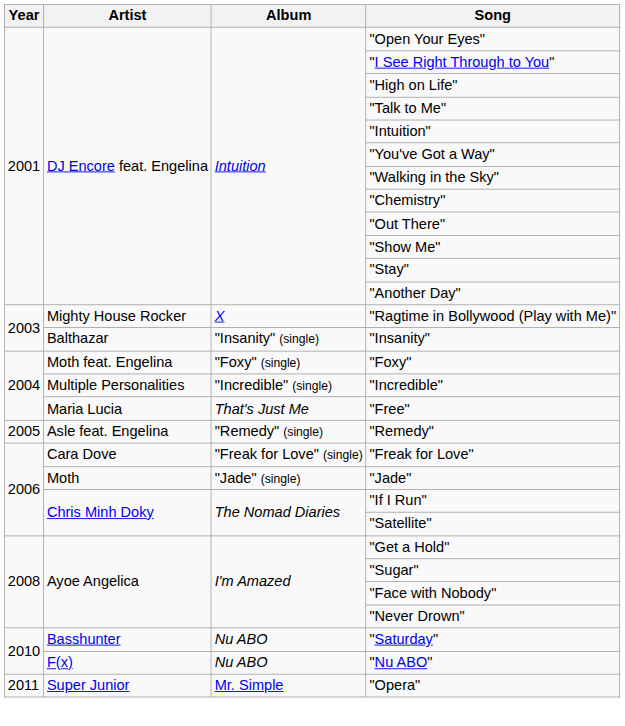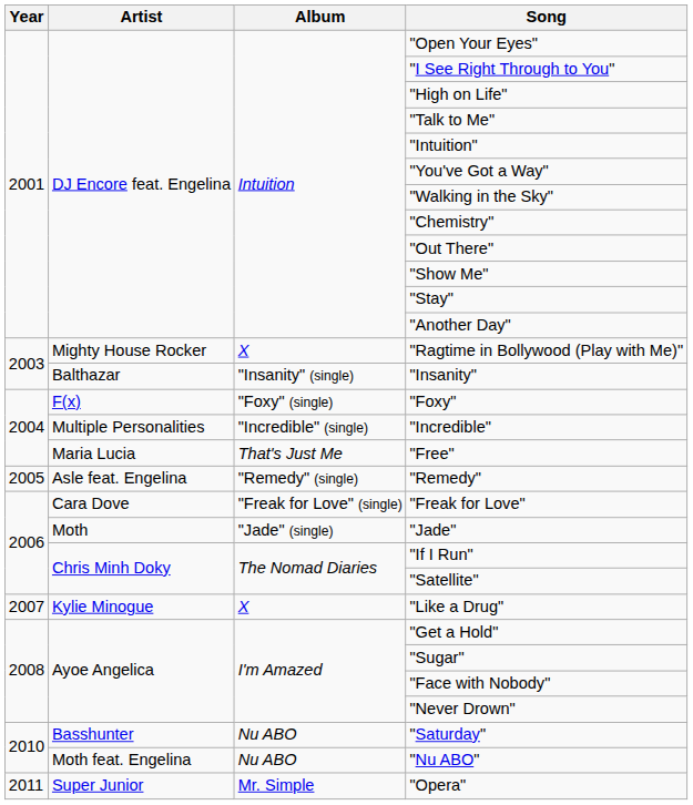 <table class="wikitable">
 <tr>
 <th rowspan="1">Year</th>
 <th rowspan="1">Artist</th>
 <th rowspan="1">Album</th>
 <th rowspan="1">Song</th>
 </tr>
 <tr>
 <td rowspan="12">2001</td>
 <td rowspan="12"><a href='#'>DJ Encore</a> feat. Engelina</td>
 <td rowspan="12"><em><a href='#'>Intuition</a></em></td>
 <td>"Open Your Eyes"</td>
 </tr>
 <tr>
 <td>"<a href='#'>I See Right Through to You</a>"</td>
 </tr>
 <tr>
 <td>"High on Life"</td>
 </tr>
 <tr>
 <td>"Talk to Me"</td>
 </tr>
 <tr>
 <td>"Intuition"</td>
 </tr>
 <tr>
 <td>"You've Got a Way"</td>
 </tr>
 <tr>
 <td>"Walking in the Sky"</td>
 </tr>
 <tr>
 <td>"Chemistry"</td>
 </tr>
 <tr>
 <td>"Out There"</td>
 </tr>
 <tr>
 <td>"Show Me"</td>
 </tr>
 <tr>
 <td>"Stay"</td>
 </tr>
 <tr>
 <td>"Another Day"</td>
 </tr>
 <tr>
 <td rowspan="2">2003</td>
 <td>Mighty House Rocker</td>
 <td><em><a href='#'>X</a></em></td>
 <td>"Ragtime in Bollywood (Play with Me)"</td>
 </tr>
 <tr>
 <td>Balthazar</td>
 <td>"Insanity" <small>(single)</small></td>
 <td>"Insanity"</td>
 </tr>
 <tr>
 <td rowspan="3">2004</td>
-<td>Moth feat. Engelina</td>
+<td><a href='#'>F(x)</a></td>
 <td>"Foxy" <small>(single)</small></td>
 <td>"Foxy"</td>
 </tr>
 <tr>
 <td>Multiple Personalities</td>
 <td>"Incredible" <small>(single)</small></td>
 <td>"Incredible"</td>
 </tr>
 <tr>
 <td>Maria Lucia</td>
 <td><em>That's Just Me</em></td>
 <td>"Free"</td>
 </tr>
 <tr>
 <td>2005</td>
 <td>Asle feat. Engelina</td>
 <td>"Remedy" <small>(single)</small></td>
 <td>"Remedy"</td>
 </tr>
 <tr>
 <td rowspan="4">2006</td>
 <td>Cara Dove</td>
 <td>"Freak for Love" <small>(single)</small></td>
 <td>"Freak for Love"</td>
 </tr>
 <tr>
 <td>Moth</td>
 <td>"Jade" <small>(single)</small></td>
 <td>"Jade"</td>
 </tr>
 <tr>
 <td rowspan="2"><a href='#'>Chris Minh Doky</a></td>
 <td rowspan="2"><em>The Nomad Diaries</em></td>
 <td>"If I Run"</td>
 </tr>
 <tr>
 <td>"Satellite"</td>
 </tr>
 <tr>
+<td>2007</td>
+<td><a href='#'>Kylie Minogue</a></td>
+<td><em><a href='#'>X</a></em></td>
+<td>"Like a Drug"</td>
+</tr>
+<tr>
 <td rowspan="4">2008</td>
 <td rowspan="4">Ayoe Angelica</td>
 <td rowspan="4"><em>I'm Amazed</em></td>
 <td>"Get a Hold"</td>
 </tr>
 <tr>
 <td>"Sugar"</td>
 </tr>
 <tr>
 <td>"Face with Nobody"</td>
 </tr>
 <tr>
 <td>"Never Drown"</td>
 </tr>
 <tr>
 <td rowspan="2">2010</td>
 <td><a href='#'>Basshunter</a></td>
 <td><em>Nu ABO</em></td>
 <td>"<a href='#'>Saturday</a>"</td>
 </tr>
 <tr>
-<td><a href='#'>F(x)</a></td>
+<td>Moth feat. Engelina</td>
 <td><em>Nu ABO</em></td>
 <td>"<a href='#'>Nu ABO</a>"</td>
 </tr>
 <tr>
 <td rowspan="2">2011</td>
 <td><a href='#'>Super Junior</a></td>
 <td><a href='#'>Mr. Simple</a></td>
 <td>"Opera"</td>
 </tr>
 </table>
